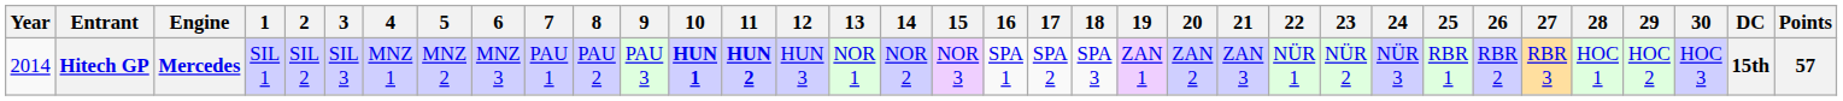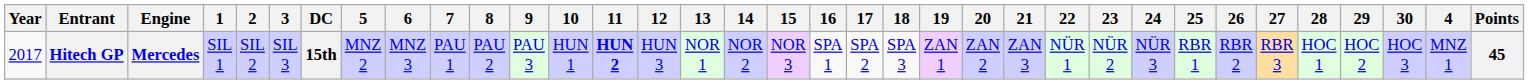 <table class="wikitable" style="text-align:center; font-size:85%">
 <tr>
 <th>Year</th>
 <th>Entrant</th>
 <th>Engine</th>
 <th>1</th>
 <th>2</th>
 <th>3</th>
-<th>4</th>
+<th>DC</th>
 <th>5</th>
 <th>6</th>
 <th>7</th>
 <th>8</th>
 <th>9</th>
 <th>10</th>
 <th>11</th>
 <th>12</th>
 <th>13</th>
 <th>14</th>
 <th>15</th>
 <th>16</th>
 <th>17</th>
 <th>18</th>
 <th>19</th>
 <th>20</th>
 <th>21</th>
 <th>22</th>
 <th>23</th>
 <th>24</th>
 <th>25</th>
 <th>26</th>
 <th>27</th>
 <th>28</th>
 <th>29</th>
 <th>30</th>
-<th>DC</th>
+<th>4</th>
 <th>Points</th>
 </tr>
 <tr>
-<td><a href='#'>2014</a></td>
+<td><a href='#'>2017</a></td>
 <th nowrap><a href='#'>Hitech GP</a></th>
 <th><a href='#'>Mercedes</a></th>
 <td style="background:#CFCFFF;"><a href='#'>SIL<br>1</a><br></td>
 <td style="background:#CFCFFF;"><a href='#'>SIL<br>2</a><br></td>
 <td style="background:#CFCFFF;"><a href='#'>SIL<br>3</a><br></td>
-<td style="background:#CFCFFF;"><a href='#'>MNZ<br>1</a><br></td>
+<th>15th</th>
 <td style="background:#CFCFFF;"><a href='#'>MNZ<br>2</a><br></td>
 <td style="background:#CFCFFF;"><a href='#'>MNZ<br>3</a><br></td>
 <td style="background:#CFCFFF;"><a href='#'>PAU<br>1</a><br></td>
 <td style="background:#CFCFFF;"><a href='#'>PAU<br>2</a><br></td>
 <td style="background:#DFFFDF;"><a href='#'>PAU<br>3</a><br></td>
-<td style="background:#CFCFFF;"><strong><a href='#'>HUN<br>1</a><br></strong></td>
+<td style="background:#CFCFFF;"><a href='#'>HUN<br>1</a><br></td>
 <td style="background:#CFCFFF;"><strong><a href='#'>HUN<br>2</a><br></strong></td>
 <td style="background:#CFCFFF;"><a href='#'>HUN<br>3</a><br></td>
 <td style="background:#DFFFDF;"><a href='#'>NOR<br>1</a><br></td>
 <td style="background:#CFCFFF;"><a href='#'>NOR<br>2</a><br></td>
 <td style="background:#EFCFFF;"><a href='#'>NOR<br>3</a><br></td>
 <td><a href='#'>SPA<br>1</a></td>
 <td><a href='#'>SPA<br>2</a></td>
 <td><a href='#'>SPA<br>3</a></td>
 <td style="background:#EFCFFF;"><a href='#'>ZAN<br>1</a><br></td>
 <td style="background:#CFCFFF;"><a href='#'>ZAN<br>2</a><br></td>
 <td style="background:#CFCFFF;"><a href='#'>ZAN<br>3</a><br></td>
 <td style="background:#DFFFDF;"><a href='#'>NÜR<br>1</a><br></td>
 <td style="background:#DFFFDF;"><a href='#'>NÜR<br>2</a><br></td>
 <td style="background:#CFCFFF;"><a href='#'>NÜR<br>3</a><br></td>
 <td style="background:#DFFFDF;"><a href='#'>RBR<br>1</a><br></td>
 <td style="background:#CFCFFF;"><a href='#'>RBR<br>2</a><br></td>
 <td style="background:#FFDF9F;"><a href='#'>RBR<br>3</a><br></td>
 <td style="background:#DFFFDF;"><a href='#'>HOC<br>1</a><br></td>
 <td style="background:#DFFFDF;"><a href='#'>HOC<br>2</a><br></td>
 <td style="background:#CFCFFF;"><a href='#'>HOC<br>3</a><br></td>
-<th>15th</th>
-<th>57</th>
+<td style="background:#CFCFFF;"><a href='#'>MNZ<br>1</a><br></td>
+<th>45</th>
 </tr>
 </table>
